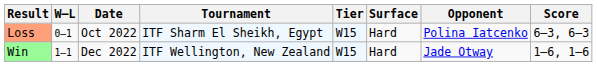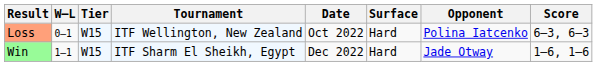 <table class="sortable wikitable">
 <tr>
 <th>Result</th>
 <th class="unsortable">W–L</th>
+<th>Tier</th>
+<th>Tournament</th>
 <th>Date</th>
-<th>Tournament</th>
-<th>Tier</th>
 <th>Surface</th>
 <th>Opponent</th>
 <th class="unsortable">Score</th>
 </tr>
 <tr>
 <td style="background:#ffa07a;">Loss</td>
 <td><small>0–1</small></td>
+<td style="background:#f0f8ff;">W15</td>
+<td style="background:#f0f8ff;">ITF Wellington, New Zealand</td>
 <td>Oct 2022</td>
-<td style="background:#f0f8ff;">ITF Sharm El Sheikh, Egypt</td>
-<td style="background:#f0f8ff;">W15</td>
 <td>Hard</td>
 <td> <a href='#'>Polina Iatcenko</a></td>
 <td>6–3, 6–3</td>
 </tr>
 <tr>
 <td style="background:#98fb98;">Win</td>
 <td><small>1–1</small></td>
+<td style="background:#f0f8ff;">W15</td>
+<td style="background:#f0f8ff;">ITF Sharm El Sheikh, Egypt</td>
 <td>Dec 2022</td>
-<td style="background:#f0f8ff;">ITF Wellington, New Zealand</td>
-<td style="background:#f0f8ff;">W15</td>
 <td>Hard</td>
 <td> <a href='#'>Jade Otway</a></td>
 <td>1–6, 1–6</td>
 </tr>
 </table>
